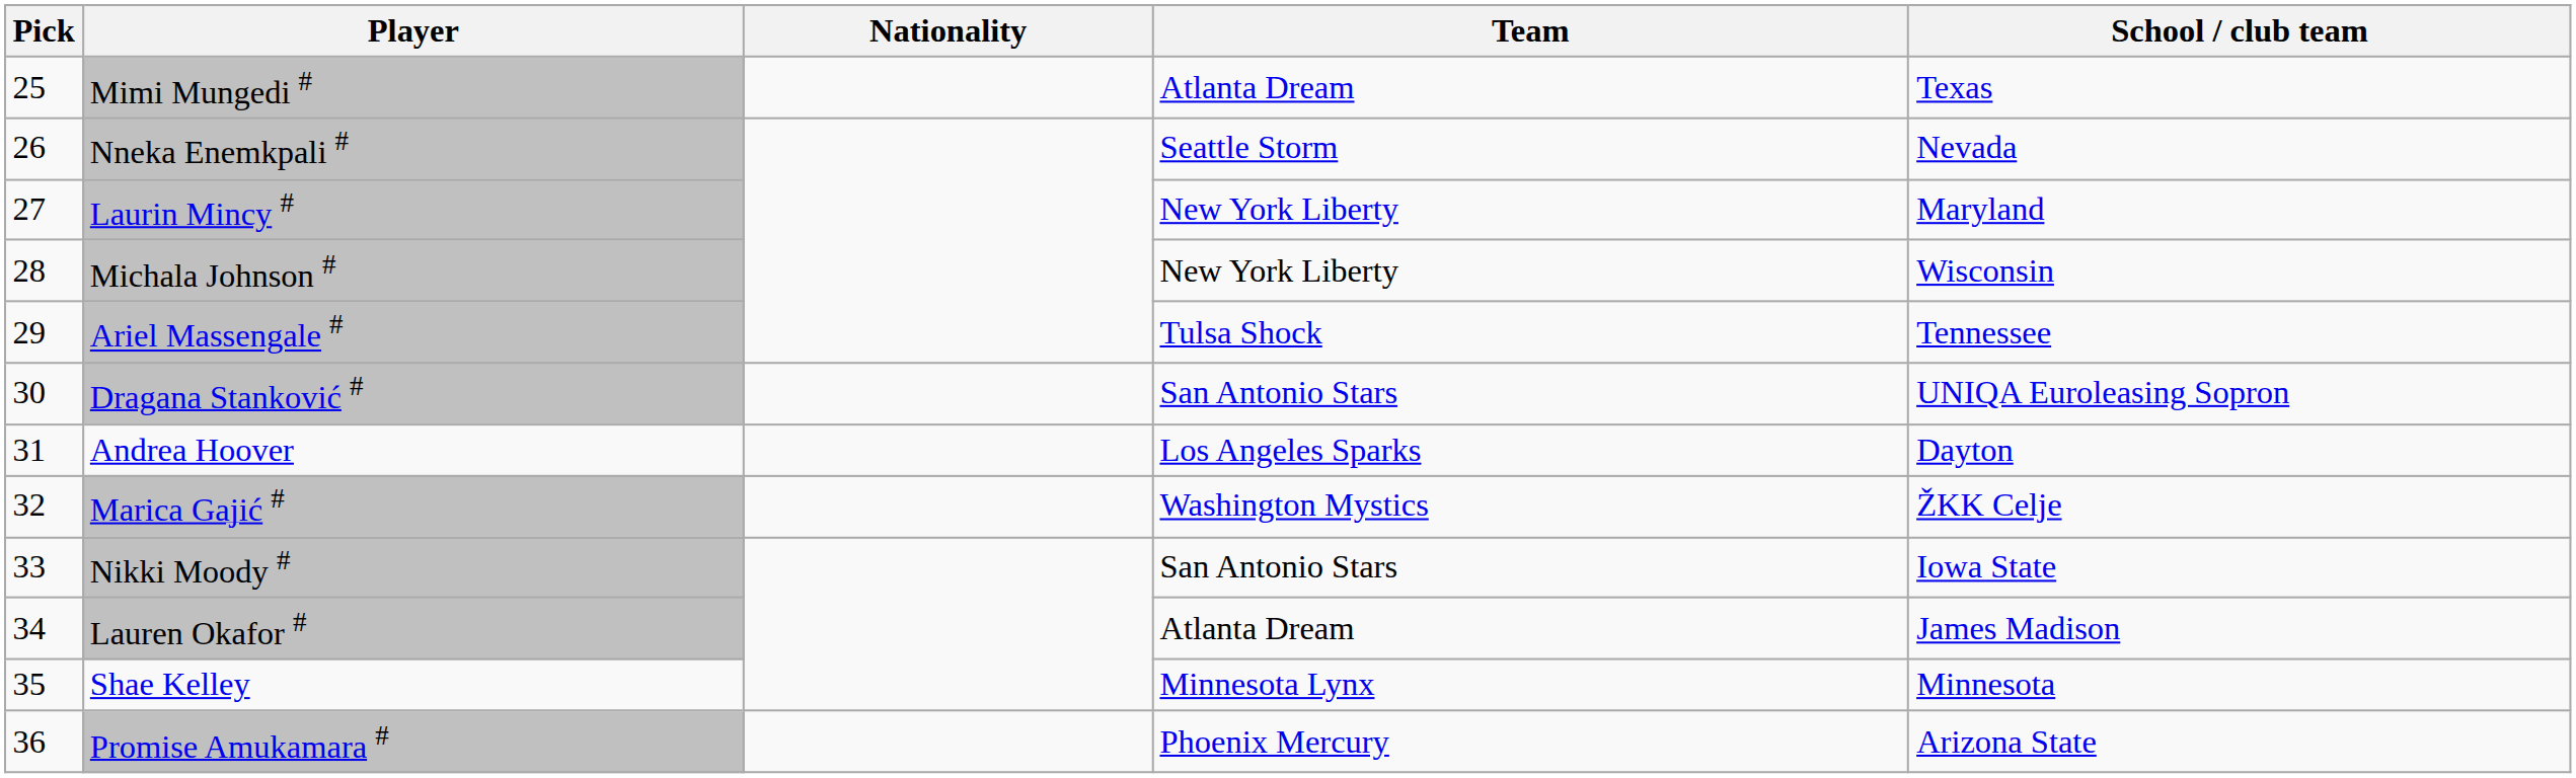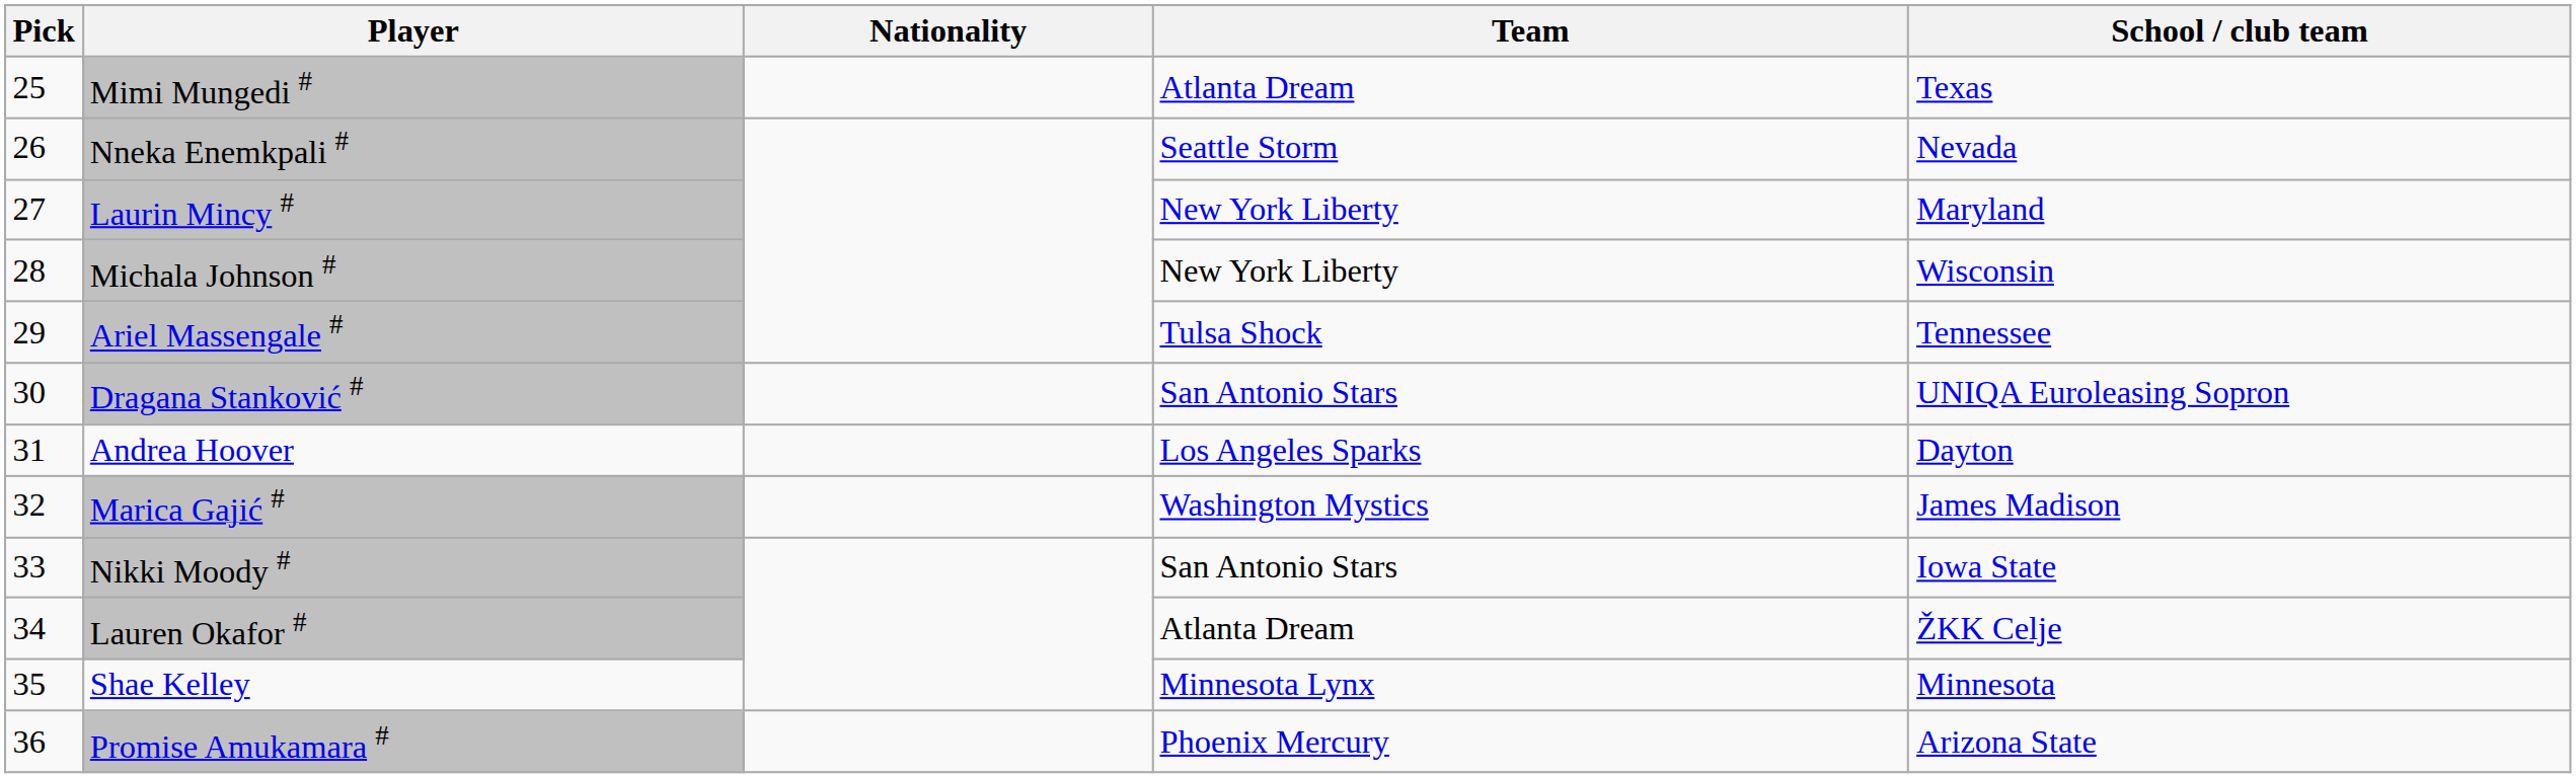 <table class="wikitable sortable">
 <tr>
 <th width=30>Pick</th>
 <th width=333>Player</th>
 <th width=200>Nationality</th>
 <th width=383>Team</th>
 <th width=333>School / club team</th>
 </tr>
 <tr>
 <td>25</td>
 <td bgcolor=#C0C0C0>Mimi Mungedi <sup>#</sup></td>
 <td></td>
 <td><a href='#'>Atlanta Dream</a></td>
 <td><a href='#'>Texas</a></td>
 </tr>
 <tr>
 <td>26</td>
 <td bgcolor=#C0C0C0>Nneka Enemkpali <sup>#</sup></td>
 <td rowspan=4></td>
 <td><a href='#'>Seattle Storm</a></td>
 <td><a href='#'>Nevada</a></td>
 </tr>
 <tr>
 <td>27</td>
 <td bgcolor=#C0C0C0><a href='#'>Laurin Mincy</a> <sup>#</sup></td>
 <td><a href='#'>New York Liberty</a> </td>
 <td><a href='#'>Maryland</a></td>
 </tr>
 <tr>
 <td>28</td>
 <td bgcolor=#C0C0C0>Michala Johnson <sup>#</sup></td>
 <td>New York Liberty </td>
 <td><a href='#'>Wisconsin</a></td>
 </tr>
 <tr>
 <td>29</td>
 <td bgcolor=#C0C0C0><a href='#'>Ariel Massengale</a> <sup>#</sup></td>
 <td><a href='#'>Tulsa Shock</a></td>
 <td><a href='#'>Tennessee</a></td>
 </tr>
 <tr>
 <td>30</td>
 <td bgcolor=#C0C0C0><a href='#'>Dragana Stanković</a> <sup>#</sup></td>
 <td></td>
 <td><a href='#'>San Antonio Stars</a> </td>
 <td><a href='#'>UNIQA Euroleasing Sopron</a> </td>
 </tr>
 <tr>
 <td>31</td>
 <td><a href='#'>Andrea Hoover</a></td>
 <td></td>
 <td><a href='#'>Los Angeles Sparks</a></td>
 <td><a href='#'>Dayton</a></td>
 </tr>
 <tr>
 <td>32</td>
 <td bgcolor=#C0C0C0><a href='#'>Marica Gajić</a> <sup>#</sup></td>
 <td></td>
 <td><a href='#'>Washington Mystics</a></td>
-<td><a href='#'>ŽKK Celje</a> </td>
+<td><a href='#'>James Madison</a></td>
 </tr>
 <tr>
 <td>33</td>
 <td bgcolor=#C0C0C0>Nikki Moody <sup>#</sup></td>
 <td rowspan=3></td>
 <td>San Antonio Stars</td>
 <td><a href='#'>Iowa State</a></td>
 </tr>
 <tr>
 <td>34</td>
 <td bgcolor=#C0C0C0>Lauren Okafor <sup>#</sup></td>
 <td>Atlanta Dream</td>
-<td><a href='#'>James Madison</a></td>
+<td><a href='#'>ŽKK Celje</a> </td>
 </tr>
 <tr>
 <td>35</td>
 <td><a href='#'>Shae Kelley</a></td>
 <td><a href='#'>Minnesota Lynx</a> </td>
 <td><a href='#'>Minnesota</a></td>
 </tr>
 <tr>
 <td>36</td>
 <td bgcolor=#C0C0C0><a href='#'>Promise Amukamara</a> <sup>#</sup></td>
 <td></td>
 <td><a href='#'>Phoenix Mercury</a></td>
 <td><a href='#'>Arizona State</a></td>
 </tr>
 </table>
